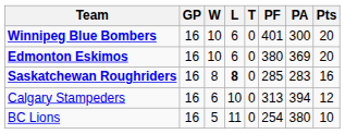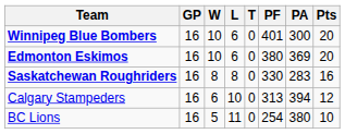 <table class="wikitable" style="float:left; margin-right:1em">
 <tr>
 <th>Team</th>
 <th>GP</th>
 <th>W</th>
 <th>L</th>
 <th>T</th>
 <th>PF</th>
 <th>PA</th>
 <th>Pts</th>
 </tr>
 <tr align="center">
 <td align="left"><strong><a href='#'>Winnipeg Blue Bombers</a></strong></td>
 <td>16</td>
 <td>10</td>
 <td>6</td>
 <td>0</td>
 <td>401</td>
 <td>300</td>
 <td>20</td>
 </tr>
 <tr align="center">
 <td align="left"><strong><a href='#'>Edmonton Eskimos</a></strong></td>
 <td>16</td>
 <td>10</td>
 <td>6</td>
 <td>0</td>
 <td>380</td>
 <td>369</td>
 <td>20</td>
 </tr>
 <tr align="center">
 <td align="left"><strong><a href='#'>Saskatchewan Roughriders</a></strong></td>
 <td>16</td>
 <td>8</td>
-<td><strong>8</strong></td>
+<td>8</td>
 <td>0</td>
-<td>285</td>
+<td>330</td>
 <td>283</td>
 <td>16</td>
 </tr>
 <tr align="center">
 <td align="left"><a href='#'>Calgary Stampeders</a></td>
 <td>16</td>
 <td>6</td>
 <td>10</td>
 <td>0</td>
 <td>313</td>
 <td>394</td>
 <td>12</td>
 </tr>
 <tr align="center">
 <td align="left"><a href='#'>BC Lions</a></td>
 <td>16</td>
 <td>5</td>
 <td>11</td>
 <td>0</td>
 <td>254</td>
 <td>380</td>
 <td>10</td>
 </tr>
 </table>
